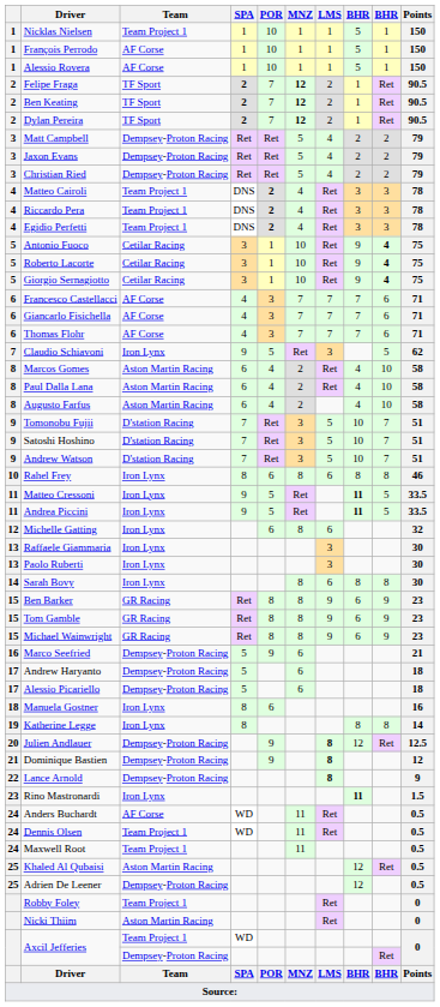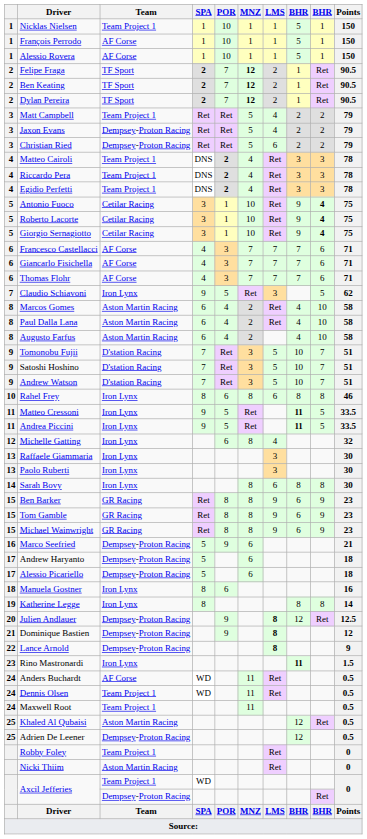 <table class="wikitable" style="font-size:85%; text-align:center;">
 <tr>
 <th></th>
 <th>Driver</th>
 <th>Team</th>
 <th><a href='#'>SPA</a><br></th>
 <th><a href='#'>POR</a><br></th>
 <th><a href='#'>MNZ</a><br></th>
 <th><a href='#'>LMS</a><br></th>
 <th><a href='#'>BHR</a><br></th>
 <th><a href='#'>BHR</a><br></th>
 <th>Points</th>
 </tr>
 <tr>
 <th>1</th>
 <td align=left> <a href='#'>Nicklas Nielsen</a></td>
 <td align=left> <a href='#'>Team Project 1</a></td>
 <td style="background:#ffffbf;">1</td>
 <td style="background:#dfffdf;">10</td>
 <td style="background:#ffffbf;">1</td>
 <td style="background:#ffffbf;">1</td>
 <td style="background:#dfffdf;">5</td>
 <td style="background:#ffffbf;">1</td>
 <th>150</th>
 </tr>
 <tr>
 <th>1</th>
 <td align=left> <a href='#'>François Perrodo</a></td>
 <td align=left> <a href='#'>AF Corse</a></td>
 <td style="background:#ffffbf;">1</td>
 <td style="background:#dfffdf;">10</td>
 <td style="background:#ffffbf;">1</td>
 <td style="background:#ffffbf;">1</td>
 <td style="background:#dfffdf;">5</td>
 <td style="background:#ffffbf;">1</td>
 <th>150</th>
 </tr>
 <tr>
 <th>1</th>
 <td align=left> <a href='#'>Alessio Rovera</a></td>
 <td align=left> <a href='#'>AF Corse</a></td>
 <td style="background:#ffffbf;">1</td>
 <td style="background:#dfffdf;">10</td>
 <td style="background:#ffffbf;">1</td>
 <td style="background:#ffffbf;">1</td>
 <td style="background:#dfffdf;">5</td>
 <td style="background:#ffffbf;">1</td>
 <th>150</th>
 </tr>
 <tr>
 <th>2</th>
 <td align=left> <a href='#'>Felipe Fraga</a></td>
 <td align=left> <a href='#'>TF Sport</a></td>
 <td style="background:#dfdfdf;"><strong>2</strong></td>
 <td style="background:#dfffdf;">7</td>
 <td style="background:#dfffdf;"><strong>12</strong></td>
 <td style="background:#dfdfdf;">2</td>
 <td style="background:#ffffbf;">1</td>
 <td style="background:#efcfff;">Ret</td>
 <th>90.5</th>
 </tr>
 <tr>
 <th>2</th>
 <td align=left> <a href='#'>Ben Keating</a></td>
 <td align=left> <a href='#'>TF Sport</a></td>
 <td style="background:#dfdfdf;"><strong>2</strong></td>
 <td style="background:#dfffdf;">7</td>
 <td style="background:#dfffdf;"><strong>12</strong></td>
 <td style="background:#dfdfdf;">2</td>
 <td style="background:#ffffbf;">1</td>
 <td style="background:#efcfff;">Ret</td>
 <th>90.5</th>
 </tr>
 <tr>
 <th>2</th>
 <td align=left> <a href='#'>Dylan Pereira</a></td>
 <td align=left> <a href='#'>TF Sport</a></td>
 <td style="background:#dfdfdf;"><strong>2</strong></td>
 <td style="background:#dfffdf;">7</td>
 <td style="background:#dfffdf;"><strong>12</strong></td>
 <td style="background:#dfdfdf;">2</td>
 <td style="background:#ffffbf;">1</td>
 <td style="background:#efcfff;">Ret</td>
 <th>90.5</th>
 </tr>
 <tr>
 <th>3</th>
 <td align=left> <a href='#'>Matt Campbell</a></td>
-<td align=left> <a href='#'>Dempsey</a>-<a href='#'>Proton Racing</a></td>
+<td align=left> <a href='#'>Team Project 1</a></td>
 <td style="background:#efcfff;">Ret</td>
 <td style="background:#efcfff;">Ret</td>
 <td style="background:#dfffdf;">5</td>
 <td style="background:#dfffdf;">4</td>
 <td style="background:#dfdfdf;">2</td>
 <td style="background:#dfdfdf;">2</td>
 <th>79</th>
 </tr>
 <tr>
 <th>3</th>
 <td align=left> <a href='#'>Jaxon Evans</a></td>
 <td align=left> <a href='#'>Dempsey</a>-<a href='#'>Proton Racing</a></td>
 <td style="background:#efcfff;">Ret</td>
 <td style="background:#efcfff;">Ret</td>
 <td style="background:#dfffdf;">5</td>
 <td style="background:#dfffdf;">4</td>
 <td style="background:#dfdfdf;">2</td>
 <td style="background:#dfdfdf;">2</td>
 <th>79</th>
 </tr>
 <tr>
 <th>3</th>
 <td align=left> <a href='#'>Christian Ried</a></td>
 <td align=left> <a href='#'>Dempsey</a>-<a href='#'>Proton Racing</a></td>
 <td style="background:#efcfff;">Ret</td>
 <td style="background:#efcfff;">Ret</td>
 <td style="background:#dfffdf;">5</td>
-<td style="background:#dfffdf;">4</td>
+<td style="background:#dfffdf;">6</td>
 <td style="background:#dfdfdf;">2</td>
 <td style="background:#dfdfdf;">2</td>
 <th>79</th>
 </tr>
 <tr>
 <th>4</th>
 <td align=left> <a href='#'>Matteo Cairoli</a></td>
 <td align=left> <a href='#'>Team Project 1</a></td>
 <td style="background:#ffffff;">DNS</td>
 <td style="background:#dfdfdf;"><strong>2</strong></td>
 <td style="background:#dfffdf;">4</td>
 <td style="background:#efcfff;">Ret</td>
 <td style="background:#ffdf9f;">3</td>
 <td style="background:#ffdf9f;">3</td>
 <th>78</th>
 </tr>
 <tr>
 <th>4</th>
 <td align=left> <a href='#'>Riccardo Pera</a></td>
 <td align=left> <a href='#'>Team Project 1</a></td>
 <td style="background:#ffffff;">DNS</td>
 <td style="background:#dfdfdf;"><strong>2</strong></td>
 <td style="background:#dfffdf;">4</td>
 <td style="background:#efcfff;">Ret</td>
 <td style="background:#ffdf9f;">3</td>
 <td style="background:#ffdf9f;">3</td>
 <th>78</th>
 </tr>
 <tr>
 <th>4</th>
 <td align=left> <a href='#'>Egidio Perfetti</a></td>
 <td align=left> <a href='#'>Team Project 1</a></td>
 <td style="background:#ffffff;">DNS</td>
 <td style="background:#dfdfdf;"><strong>2</strong></td>
 <td style="background:#dfffdf;">4</td>
 <td style="background:#efcfff;">Ret</td>
 <td style="background:#ffdf9f;">3</td>
 <td style="background:#ffdf9f;">3</td>
 <th>78</th>
 </tr>
 <tr>
 <th>5</th>
 <td align=left> <a href='#'>Antonio Fuoco</a></td>
 <td align=left> <a href='#'>Cetilar Racing</a></td>
 <td style="background:#ffdf9f;">3</td>
 <td style="background:#ffffbf;">1</td>
 <td style="background:#dfffdf;">10</td>
 <td style="background:#efcfff;">Ret</td>
 <td style="background:#dfffdf;">9</td>
 <td style="background:#dfffdf;"><strong>4</strong></td>
 <th>75</th>
 </tr>
 <tr>
 <th>5</th>
 <td align=left> <a href='#'>Roberto Lacorte</a></td>
 <td align=left> <a href='#'>Cetilar Racing</a></td>
 <td style="background:#ffdf9f;">3</td>
 <td style="background:#ffffbf;">1</td>
 <td style="background:#dfffdf;">10</td>
 <td style="background:#efcfff;">Ret</td>
 <td style="background:#dfffdf;">9</td>
 <td style="background:#dfffdf;"><strong>4</strong></td>
 <th>75</th>
 </tr>
 <tr>
 <th>5</th>
 <td align=left> <a href='#'>Giorgio Sernagiotto</a></td>
 <td align=left> <a href='#'>Cetilar Racing</a></td>
 <td style="background:#ffdf9f;">3</td>
 <td style="background:#ffffbf;">1</td>
 <td style="background:#dfffdf;">10</td>
 <td style="background:#efcfff;">Ret</td>
 <td style="background:#dfffdf;">9</td>
 <td style="background:#dfffdf;"><strong>4</strong></td>
 <th>75</th>
 </tr>
 <tr>
 <th>6</th>
 <td align=left> <a href='#'>Francesco Castellacci</a></td>
 <td align=left> <a href='#'>AF Corse</a></td>
 <td style="background:#dfffdf;">4</td>
 <td style="background:#ffdf9f;">3</td>
 <td style="background:#dfffdf;">7</td>
 <td style="background:#dfffdf;">7</td>
 <td style="background:#dfffdf;">7</td>
 <td style="background:#dfffdf;">6</td>
 <th>71</th>
 </tr>
 <tr>
 <th>6</th>
 <td align=left> <a href='#'>Giancarlo Fisichella</a></td>
 <td align=left> <a href='#'>AF Corse</a></td>
 <td style="background:#dfffdf;">4</td>
 <td style="background:#ffdf9f;">3</td>
 <td style="background:#dfffdf;">7</td>
 <td style="background:#dfffdf;">7</td>
 <td style="background:#dfffdf;">7</td>
 <td style="background:#dfffdf;">6</td>
 <th>71</th>
 </tr>
 <tr>
 <th>6</th>
 <td align=left> <a href='#'>Thomas Flohr</a></td>
 <td align=left> <a href='#'>AF Corse</a></td>
 <td style="background:#dfffdf;">4</td>
 <td style="background:#ffdf9f;">3</td>
 <td style="background:#dfffdf;">7</td>
 <td style="background:#dfffdf;">7</td>
 <td style="background:#dfffdf;">7</td>
 <td style="background:#dfffdf;">6</td>
 <th>71</th>
 </tr>
 <tr>
 <th>7</th>
 <td align=left> <a href='#'>Claudio Schiavoni</a></td>
 <td align=left> <a href='#'>Iron Lynx</a></td>
 <td style="background:#dfffdf;">9</td>
 <td style="background:#dfffdf;">5</td>
 <td style="background:#efcfff;">Ret</td>
 <td style="background:#ffdf9f;">3</td>
 <td></td>
 <td style="background:#dfffdf;">5</td>
 <th>62</th>
 </tr>
 <tr>
 <th>8</th>
 <td align=left> <a href='#'>Marcos Gomes</a></td>
 <td align=left> <a href='#'>Aston Martin Racing</a></td>
 <td style="background:#dfffdf;">6</td>
 <td style="background:#dfffdf;">4</td>
 <td style="background:#dfdfdf;">2</td>
 <td style="background:#efcfff;">Ret</td>
 <td style="background:#dfffdf;">4</td>
 <td style="background:#dfffdf;">10</td>
 <th>58</th>
 </tr>
 <tr>
 <th>8</th>
 <td align=left> <a href='#'>Paul Dalla Lana</a></td>
 <td align=left> <a href='#'>Aston Martin Racing</a></td>
 <td style="background:#dfffdf;">6</td>
 <td style="background:#dfffdf;">4</td>
 <td style="background:#dfdfdf;">2</td>
 <td style="background:#efcfff;">Ret</td>
 <td style="background:#dfffdf;">4</td>
 <td style="background:#dfffdf;">10</td>
 <th>58</th>
 </tr>
 <tr>
 <th>8</th>
 <td align=left> <a href='#'>Augusto Farfus</a></td>
 <td align=left> <a href='#'>Aston Martin Racing</a></td>
 <td style="background:#dfffdf;">6</td>
 <td style="background:#dfffdf;">4</td>
 <td style="background:#dfdfdf;">2</td>
 <td></td>
 <td style="background:#dfffdf;">4</td>
 <td style="background:#dfffdf;">10</td>
 <th>58</th>
 </tr>
 <tr>
 <th>9</th>
 <td align=left> <a href='#'>Tomonobu Fujii</a></td>
 <td align=left> <a href='#'>D'station Racing</a></td>
 <td style="background:#dfffdf;">7</td>
 <td style="background:#efcfff;">Ret</td>
 <td style="background:#ffdf9f;">3</td>
 <td style="background:#dfffdf;">5</td>
 <td style="background:#dfffdf;">10</td>
 <td style="background:#dfffdf;">7</td>
 <th>51</th>
 </tr>
 <tr>
 <th>9</th>
 <td align=left> Satoshi Hoshino</td>
 <td align=left> <a href='#'>D'station Racing</a></td>
 <td style="background:#dfffdf;">7</td>
 <td style="background:#efcfff;">Ret</td>
 <td style="background:#ffdf9f;">3</td>
 <td style="background:#dfffdf;">5</td>
 <td style="background:#dfffdf;">10</td>
 <td style="background:#dfffdf;">7</td>
 <th>51</th>
 </tr>
 <tr>
 <th>9</th>
 <td align=left> <a href='#'>Andrew Watson</a></td>
 <td align=left> <a href='#'>D'station Racing</a></td>
 <td style="background:#dfffdf;">7</td>
 <td style="background:#efcfff;">Ret</td>
 <td style="background:#ffdf9f;">3</td>
 <td style="background:#dfffdf;">5</td>
 <td style="background:#dfffdf;">10</td>
 <td style="background:#dfffdf;">7</td>
 <th>51</th>
 </tr>
 <tr>
 <th>10</th>
 <td align=left> <a href='#'>Rahel Frey</a></td>
 <td align=left> <a href='#'>Iron Lynx</a></td>
 <td style="background:#dfffdf;">8</td>
 <td style="background:#dfffdf;">6</td>
 <td style="background:#dfffdf;">8</td>
 <td style="background:#dfffdf;">6</td>
 <td style="background:#dfffdf;">8</td>
 <td style="background:#dfffdf;">8</td>
 <th>46</th>
 </tr>
 <tr>
 <th>11</th>
 <td align=left> <a href='#'>Matteo Cressoni</a></td>
 <td align=left> <a href='#'>Iron Lynx</a></td>
 <td style="background:#dfffdf;">9</td>
 <td style="background:#dfffdf;">5</td>
 <td style="background:#efcfff;">Ret</td>
 <td></td>
 <td style="background:#dfffdf;"><strong>11</strong></td>
 <td style="background:#dfffdf;">5</td>
 <th>33.5</th>
 </tr>
 <tr>
 <th>11</th>
 <td align=left> <a href='#'>Andrea Piccini</a></td>
 <td align=left> <a href='#'>Iron Lynx</a></td>
 <td style="background:#dfffdf;">9</td>
 <td style="background:#dfffdf;">5</td>
 <td style="background:#efcfff;">Ret</td>
 <td></td>
 <td style="background:#dfffdf;"><strong>11</strong></td>
 <td style="background:#dfffdf;">5</td>
 <th>33.5</th>
 </tr>
 <tr>
 <th>12</th>
 <td align=left> <a href='#'>Michelle Gatting</a></td>
 <td align=left> <a href='#'>Iron Lynx</a></td>
 <td></td>
 <td style="background:#dfffdf;">6</td>
 <td style="background:#dfffdf;">8</td>
-<td style="background:#dfffdf;">6</td>
+<td style="background:#dfffdf;">4</td>
 <td></td>
 <td></td>
 <th>32</th>
 </tr>
 <tr>
 <th>13</th>
 <td align=left> <a href='#'>Raffaele Giammaria</a></td>
 <td align=left> <a href='#'>Iron Lynx</a></td>
 <td></td>
 <td></td>
 <td></td>
 <td style="background:#ffdf9f;">3</td>
 <td></td>
 <td></td>
 <th>30</th>
 </tr>
 <tr>
 <th>13</th>
 <td align=left> <a href='#'>Paolo Ruberti</a></td>
 <td align=left> <a href='#'>Iron Lynx</a></td>
 <td></td>
 <td></td>
 <td></td>
 <td style="background:#ffdf9f;">3</td>
 <td></td>
 <td></td>
 <th>30</th>
 </tr>
 <tr>
 <th>14</th>
 <td align=left> <a href='#'>Sarah Bovy</a></td>
 <td align=left> <a href='#'>Iron Lynx</a></td>
 <td></td>
 <td></td>
 <td style="background:#dfffdf;">8</td>
 <td style="background:#dfffdf;">6</td>
 <td style="background:#dfffdf;">8</td>
 <td style="background:#dfffdf;">8</td>
 <th>30</th>
 </tr>
 <tr>
 <th>15</th>
 <td align=left> <a href='#'>Ben Barker</a></td>
 <td align=left> <a href='#'>GR Racing</a></td>
 <td style="background:#efcfff;">Ret</td>
 <td style="background:#dfffdf;">8</td>
 <td style="background:#dfffdf;">8</td>
 <td style="background:#dfffdf;">9</td>
 <td style="background:#dfffdf;">6</td>
 <td style="background:#dfffdf;">9</td>
 <th>23</th>
 </tr>
 <tr>
 <th>15</th>
 <td align=left> <a href='#'>Tom Gamble</a></td>
 <td align=left> <a href='#'>GR Racing</a></td>
 <td style="background:#efcfff;">Ret</td>
 <td style="background:#dfffdf;">8</td>
 <td style="background:#dfffdf;">8</td>
 <td style="background:#dfffdf;">9</td>
 <td style="background:#dfffdf;">6</td>
 <td style="background:#dfffdf;">9</td>
 <th>23</th>
 </tr>
 <tr>
 <th>15</th>
 <td align=left> <a href='#'>Michael Wainwright</a></td>
 <td align=left> <a href='#'>GR Racing</a></td>
 <td style="background:#efcfff;">Ret</td>
 <td style="background:#dfffdf;">8</td>
 <td style="background:#dfffdf;">8</td>
 <td style="background:#dfffdf;">9</td>
 <td style="background:#dfffdf;">6</td>
 <td style="background:#dfffdf;">9</td>
 <th>23</th>
 </tr>
 <tr>
 <th>16</th>
 <td align=left> <a href='#'>Marco Seefried</a></td>
 <td align=left> <a href='#'>Dempsey</a>-<a href='#'>Proton Racing</a></td>
 <td style="background:#dfffdf;">5</td>
 <td style="background:#dfffdf;">9</td>
 <td style="background:#dfffdf;">6</td>
 <td></td>
 <td></td>
 <td></td>
 <th>21</th>
 </tr>
 <tr>
 <th>17</th>
 <td align=left> Andrew Haryanto</td>
 <td align=left> <a href='#'>Dempsey</a>-<a href='#'>Proton Racing</a></td>
 <td style="background:#dfffdf;">5</td>
 <td></td>
 <td style="background:#dfffdf;">6</td>
 <td></td>
 <td></td>
 <td></td>
 <th>18</th>
 </tr>
 <tr>
 <th>17</th>
 <td align=left> <a href='#'>Alessio Picariello</a></td>
 <td align=left> <a href='#'>Dempsey</a>-<a href='#'>Proton Racing</a></td>
 <td style="background:#dfffdf;">5</td>
 <td></td>
 <td style="background:#dfffdf;">6</td>
 <td></td>
 <td></td>
 <td></td>
 <th>18</th>
 </tr>
 <tr>
 <th>18</th>
 <td align=left> <a href='#'>Manuela Gostner</a></td>
 <td align=left> <a href='#'>Iron Lynx</a></td>
 <td style="background:#dfffdf;">8</td>
 <td style="background:#dfffdf;">6</td>
 <td></td>
 <td></td>
 <td></td>
 <td></td>
 <th>16</th>
 </tr>
 <tr>
 <th>19</th>
 <td align=left> <a href='#'>Katherine Legge</a></td>
 <td align=left> <a href='#'>Iron Lynx</a></td>
 <td style="background:#dfffdf;">8</td>
 <td></td>
 <td></td>
 <td></td>
 <td style="background:#dfffdf;">8</td>
 <td style="background:#dfffdf;">8</td>
 <th>14</th>
 </tr>
 <tr>
 <th>20</th>
 <td align=left> <a href='#'>Julien Andlauer</a></td>
 <td align=left> <a href='#'>Dempsey</a>-<a href='#'>Proton Racing</a></td>
 <td></td>
 <td style="background:#dfffdf;">9</td>
 <td></td>
 <td style="background:#dfffdf;"><strong>8</strong></td>
 <td style="background:#dfffdf;">12</td>
 <td style="background:#efcfff;">Ret</td>
 <th>12.5</th>
 </tr>
 <tr>
 <th>21</th>
 <td align=left> Dominique Bastien</td>
 <td align=left> <a href='#'>Dempsey</a>-<a href='#'>Proton Racing</a></td>
 <td></td>
 <td style="background:#dfffdf;">9</td>
 <td></td>
 <td style="background:#dfffdf;"><strong>8</strong></td>
 <td></td>
 <td></td>
 <th>12</th>
 </tr>
 <tr>
 <th>22</th>
 <td align=left> <a href='#'>Lance Arnold</a></td>
 <td align=left> <a href='#'>Dempsey</a>-<a href='#'>Proton Racing</a></td>
 <td></td>
 <td></td>
 <td></td>
 <td style="background:#dfffdf;"><strong>8</strong></td>
 <td></td>
 <td></td>
 <th>9</th>
 </tr>
 <tr>
 <th>23</th>
 <td align=left> Rino Mastronardi</td>
 <td align=left> <a href='#'>Iron Lynx</a></td>
 <td></td>
 <td></td>
 <td></td>
 <td></td>
 <td style="background:#dfffdf;"><strong>11</strong></td>
 <td></td>
 <th>1.5</th>
 </tr>
 <tr>
 <th>24</th>
 <td align=left> Anders Buchardt</td>
 <td align=left> <a href='#'>AF Corse</a></td>
 <td style="background:#ffffff;">WD</td>
 <td></td>
 <td style="background:#dfffdf;">11</td>
 <td style="background:#efcfff;">Ret</td>
 <td></td>
 <td></td>
 <th>0.5</th>
 </tr>
 <tr>
 <th>24</th>
 <td align=left> <a href='#'>Dennis Olsen</a></td>
 <td align=left> <a href='#'>Team Project 1</a></td>
 <td style="background:#ffffff;">WD</td>
 <td></td>
 <td style="background:#dfffdf;">11</td>
 <td style="background:#efcfff;">Ret</td>
 <td></td>
 <td></td>
 <th>0.5</th>
 </tr>
 <tr>
 <th>24</th>
 <td align=left> Maxwell Root</td>
 <td align=left> <a href='#'>Team Project 1</a></td>
 <td></td>
 <td></td>
 <td style="background:#dfffdf;">11</td>
 <td></td>
 <td></td>
 <td></td>
 <th>0.5</th>
 </tr>
 <tr>
 <th>25</th>
 <td align=left> <a href='#'>Khaled Al Qubaisi</a></td>
 <td align=left> <a href='#'>Aston Martin Racing</a></td>
 <td></td>
 <td></td>
 <td></td>
 <td></td>
 <td style="background:#dfffdf;">12</td>
 <td style="background:#efcfff;">Ret</td>
 <th>0.5</th>
 </tr>
 <tr>
 <th>25</th>
 <td align=left> Adrien De Leener</td>
 <td align=left> <a href='#'>Dempsey</a>-<a href='#'>Proton Racing</a></td>
 <td></td>
 <td></td>
 <td></td>
 <td></td>
 <td style="background:#dfffdf;">12</td>
 <td></td>
 <th>0.5</th>
 </tr>
 <tr>
 <th></th>
 <td align=left> <a href='#'>Robby Foley</a></td>
 <td align=left> <a href='#'>Team Project 1</a></td>
 <td></td>
 <td></td>
 <td></td>
 <td style="background:#efcfff;">Ret</td>
 <td></td>
 <td></td>
 <th>0</th>
 </tr>
 <tr>
 <th></th>
 <td align=left> <a href='#'>Nicki Thiim</a></td>
 <td align=left> <a href='#'>Aston Martin Racing</a></td>
 <td></td>
 <td></td>
 <td></td>
 <td style="background:#efcfff;">Ret</td>
 <td></td>
 <td></td>
 <th>0</th>
 </tr>
 <tr>
 <th rowspan=2></th>
 <td rowspan=2 align=left> <a href='#'>Axcil Jefferies</a></td>
 <td align=left> <a href='#'>Team Project 1</a></td>
 <td style="background:#ffffff;">WD</td>
 <td></td>
 <td></td>
 <td></td>
 <td></td>
 <td></td>
 <th rowspan=2>0</th>
 </tr>
 <tr>
 <td align=left> <a href='#'>Dempsey</a>-<a href='#'>Proton Racing</a></td>
 <td></td>
 <td></td>
 <td></td>
 <td></td>
 <td></td>
 <td style="background:#efcfff;">Ret</td>
 </tr>
 <tr>
 <th></th>
 <th>Driver</th>
 <th>Team</th>
 <th><a href='#'>SPA</a><br></th>
 <th><a href='#'>POR</a><br></th>
 <th><a href='#'>MNZ</a><br></th>
 <th><a href='#'>LMS</a><br></th>
 <th><a href='#'>BHR</a><br></th>
 <th><a href='#'>BHR</a><br></th>
 <th>Points</th>
 </tr>
 <tr class="sortbottom">
 <td colspan="11" style="background-color:#EAECF0;text-align:center"><strong>Source:</strong></td>
 </tr>
 </table>
